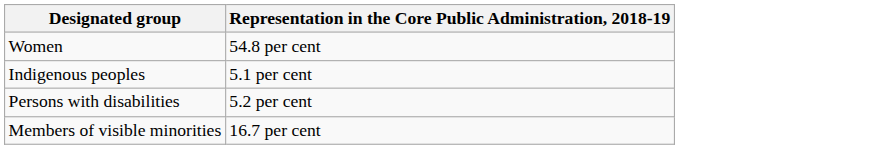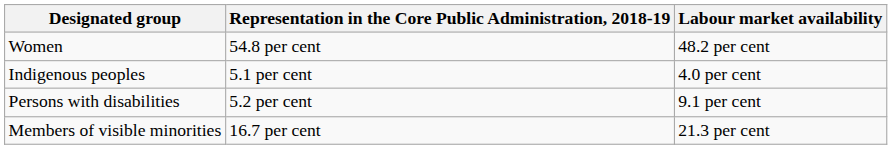 <table class="wikitable">
 <tr>
 <th>Designated group</th>
 <th>Representation in the Core Public Administration, 2018-19</th>
+<th>Labour market availability</th>
 </tr>
 <tr>
 <td>Women</td>
 <td>54.8 per cent</td>
+<td>48.2 per cent</td>
 </tr>
 <tr>
 <td>Indigenous peoples</td>
 <td>5.1 per cent</td>
+<td>4.0 per cent</td>
 </tr>
 <tr>
 <td>Persons with disabilities</td>
 <td>5.2 per cent</td>
+<td>9.1 per cent</td>
 </tr>
 <tr>
 <td>Members of visible minorities</td>
 <td>16.7 per cent</td>
+<td>21.3 per cent</td>
 </tr>
 </table>
